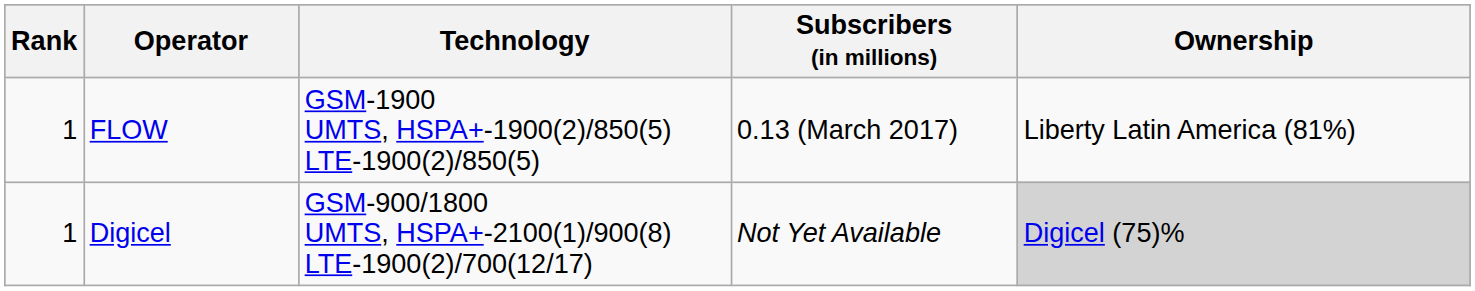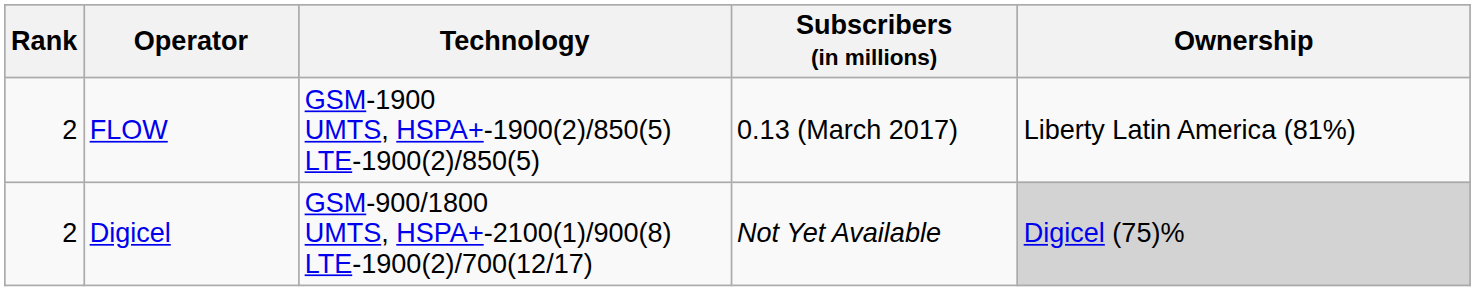 <table class="wikitable">
 <tr>
 <th style="width:3%;">Rank</th>
 <th style="width:15%;">Operator</th>
 <th style="width:30%;">Technology</th>
 <th style="width:20%;">Subscribers<br><small>(in millions)</small></th>
 <th style="width:32%;">Ownership</th>
 </tr>
 <tr>
-<td align=right>1</td>
+<td align=right>2</td>
 <td><a href='#'>FLOW</a></td>
 <td><a href='#'>GSM</a>-1900<br><a href='#'>UMTS</a>, <a href='#'>HSPA+</a>-1900(2)/850(5) <br> <a href='#'>LTE</a>-1900(2)/850(5)</td>
 <td>0.13 (March 2017)</td>
 <td>Liberty Latin America (81%)</td>
 </tr>
 <tr>
-<td align=right>1</td>
+<td align=right>2</td>
 <td><a href='#'>Digicel</a></td>
 <td><a href='#'>GSM</a>-900/1800<br><a href='#'>UMTS</a>, <a href='#'>HSPA+</a>-2100(1)/900(8) <br> <a href='#'>LTE</a>-1900(2)/700(12/17)</td>
 <td><em>Not Yet Available</em></td>
 <td style="background: lightgrey;"><a href='#'>Digicel</a> (75)%</td>
 </tr>
 </table>
